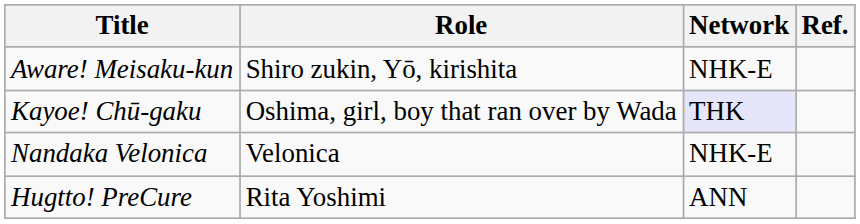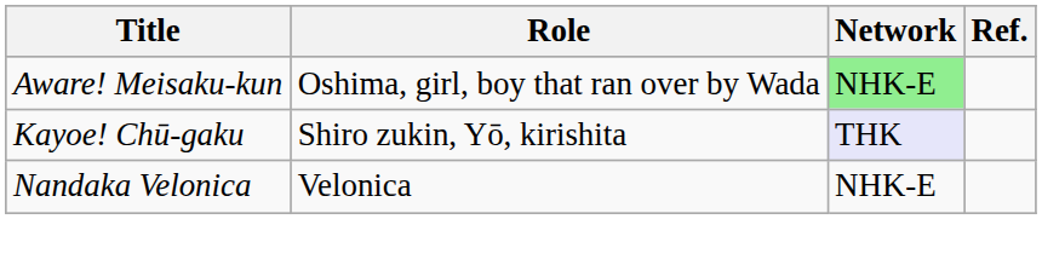 <table class="wikitable">
 <tr>
 <th>Title</th>
 <th>Role</th>
 <th>Network</th>
 <th>Ref.</th>
 </tr>
 <tr>
 <td><em>Aware! Meisaku-kun</em></td>
-<td>Shiro zukin, Yō, kirishita</td>
-<td>NHK-E</td>
+<td>Oshima, girl, boy that ran over by Wada</td>
+<td style="background: lightgreen;">NHK-E</td>
 <td></td>
 </tr>
 <tr>
 <td><em>Kayoe! Chū-gaku</em></td>
-<td>Oshima, girl, boy that ran over by Wada</td>
+<td>Shiro zukin, Yō, kirishita</td>
 <td style="background: lavender;">THK</td>
 <td></td>
 </tr>
 <tr>
 <td><em>Nandaka Velonica</em></td>
 <td>Velonica</td>
 <td>NHK-E</td>
 <td></td>
 </tr>
-<tr>
-<td><em>Hugtto! PreCure</em></td>
-<td>Rita Yoshimi</td>
-<td>ANN</td>
-<td></td>
-</tr>
 </table>
